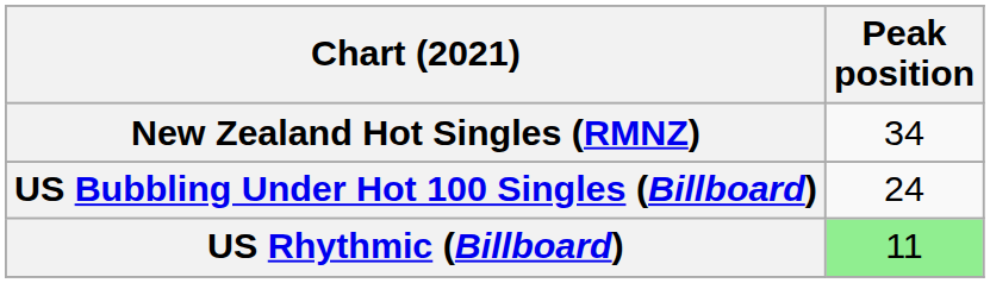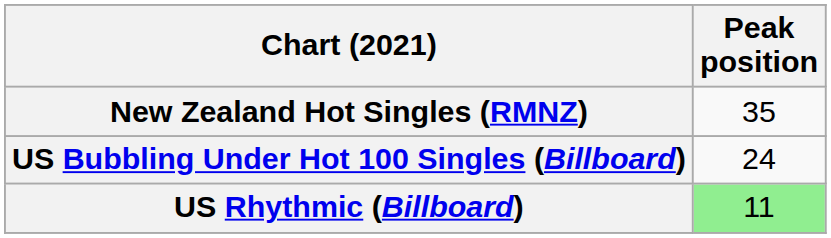 <table class="wikitable sortable plainrowheaders" style="text-align:center">
 <tr>
 <th scope="col">Chart (2021)</th>
 <th scope="col">Peak<br>position</th>
 </tr>
 <tr>
 <th scope="row">New Zealand Hot Singles (<a href='#'>RMNZ</a>)</th>
-<td>34</td>
+<td>35</td>
 </tr>
 <tr>
 <th scope="row">US <a href='#'>Bubbling Under Hot 100 Singles</a> (<em><a href='#'>Billboard</a></em>)</th>
 <td>24</td>
 </tr>
 <tr>
 <th scope="row">US <a href='#'>Rhythmic</a> (<em><a href='#'>Billboard</a></em>)</th>
 <td style="background: lightgreen;">11</td>
 </tr>
 </table>
